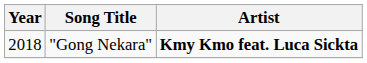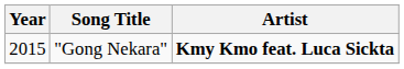 <table class="wikitable">
 <tr>
 <th>Year</th>
 <th>Song Title</th>
 <th>Artist</th>
 </tr>
 <tr>
-<td>2018</td>
+<td>2015</td>
 <td>"Gong Nekara"</td>
 <td><strong>Kmy Kmo feat. Luca Sickta</strong></td>
 </tr>
 <tr>
 </tr>
 </table>
